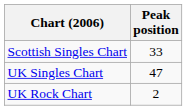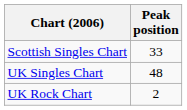 <table class="wikitable">
 <tr>
 <th align="left">Chart (2006)</th>
 <th align="left">Peak<br>position</th>
 </tr>
 <tr>
 <td align="left"><a href='#'>Scottish Singles Chart</a></td>
 <td align="center">33</td>
 </tr>
 <tr>
 <td align="left"><a href='#'>UK Singles Chart</a></td>
-<td align="center">47</td>
+<td align="center">48</td>
 </tr>
 <tr>
 <td align="left"><a href='#'>UK Rock Chart</a></td>
 <td align="center">2</td>
 </tr>
 </table>
